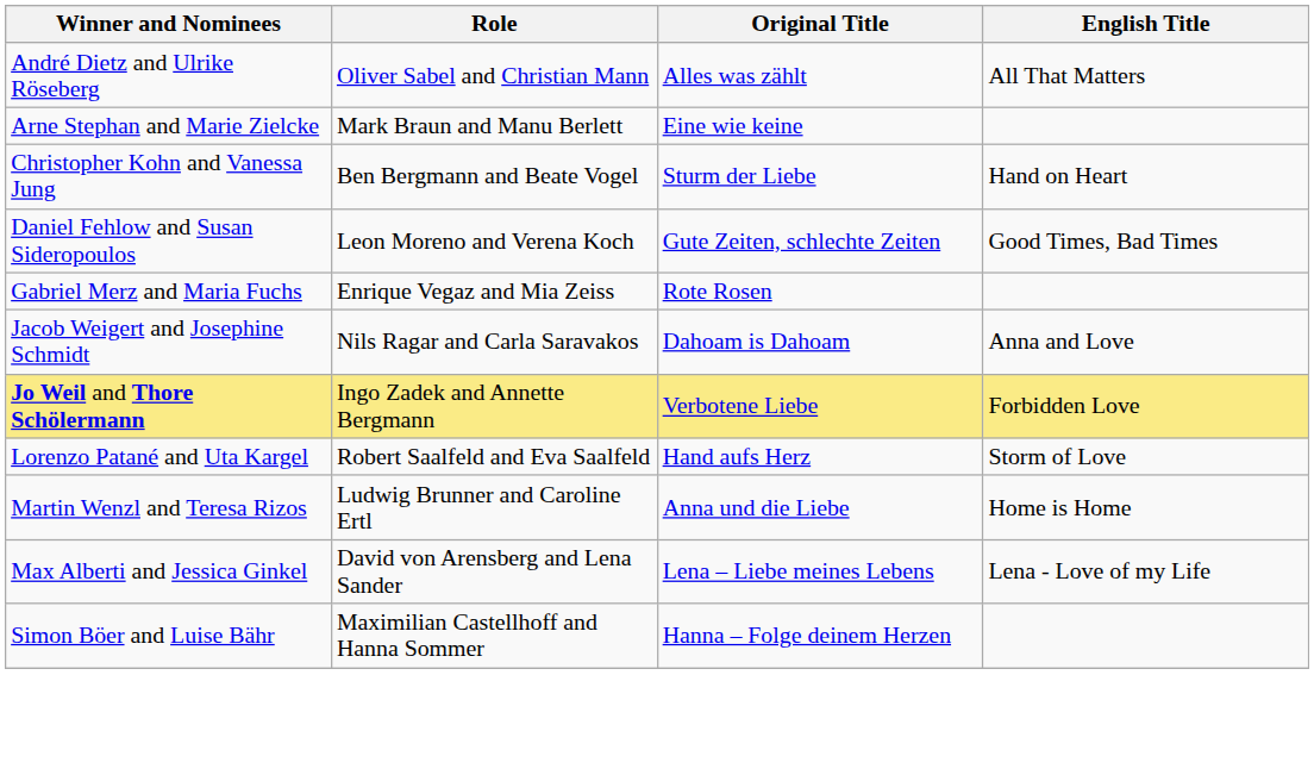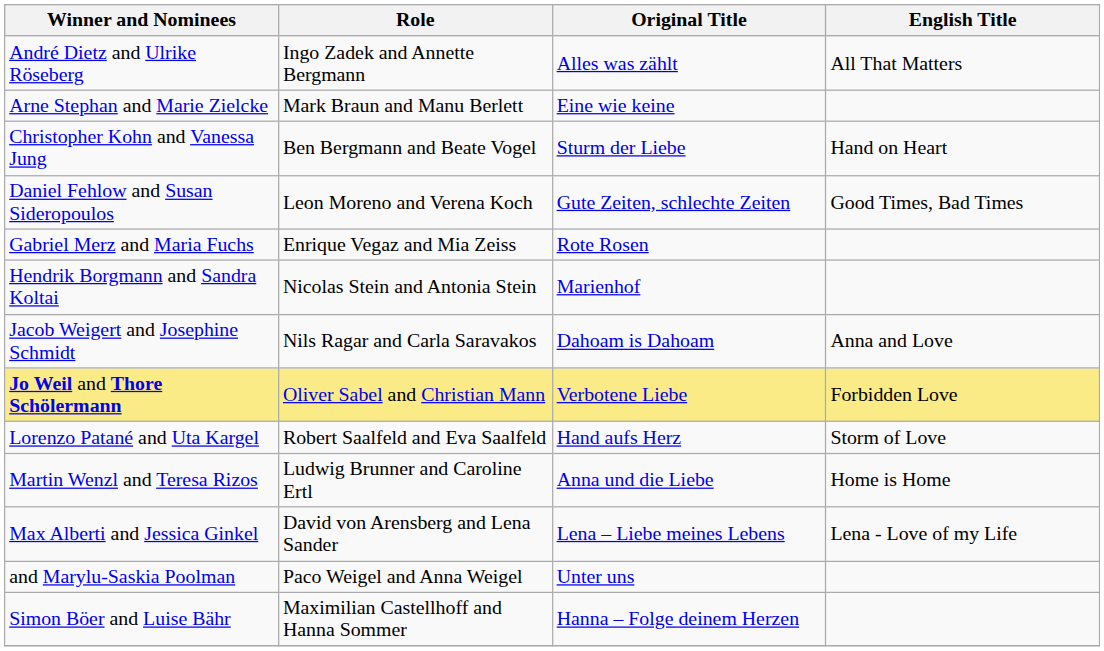 <table class="wikitable" width="100%">
 <tr bgcolor="#bebebe">
 <th width="25%">Winner and Nominees</th>
 <th width="25%">Role</th>
 <th width="25%">Original Title</th>
 <th width="25%">English Title</th>
 </tr>
 <tr>
 <td><a href='#'>André Dietz</a> and <a href='#'>Ulrike Röseberg</a></td>
-<td><a href='#'>Oliver Sabel</a> and <a href='#'>Christian Mann</a></td>
+<td>Ingo Zadek and Annette Bergmann</td>
 <td><a href='#'>Alles was zählt</a></td>
 <td>All That Matters</td>
 </tr>
 <tr>
 <td><a href='#'>Arne Stephan</a> and <a href='#'>Marie Zielcke</a></td>
 <td>Mark Braun and Manu Berlett</td>
 <td><a href='#'>Eine wie keine</a></td>
 <td></td>
 </tr>
 <tr>
 <td><a href='#'>Christopher Kohn</a> and <a href='#'>Vanessa Jung</a></td>
 <td>Ben Bergmann and Beate Vogel</td>
 <td><a href='#'>Sturm der Liebe</a></td>
 <td>Hand on Heart</td>
 </tr>
 <tr>
 <td><a href='#'>Daniel Fehlow</a> and <a href='#'>Susan Sideropoulos</a></td>
 <td>Leon Moreno and Verena Koch</td>
 <td><a href='#'>Gute Zeiten, schlechte Zeiten</a></td>
 <td>Good Times, Bad Times</td>
 </tr>
 <tr>
 <td><a href='#'>Gabriel Merz</a> and <a href='#'>Maria Fuchs</a></td>
 <td>Enrique Vegaz and Mia Zeiss</td>
 <td><a href='#'>Rote Rosen</a></td>
 <td></td>
 </tr>
 <tr>
+<td><a href='#'>Hendrik Borgmann</a> and <a href='#'>Sandra Koltai</a></td>
+<td>Nicolas Stein and Antonia Stein</td>
+<td><a href='#'>Marienhof</a></td>
+<td></td>
+</tr>
+<tr>
 <td><a href='#'>Jacob Weigert</a> and <a href='#'>Josephine Schmidt</a></td>
 <td>Nils Ragar and Carla Saravakos</td>
 <td><a href='#'>Dahoam is Dahoam</a></td>
 <td>Anna and Love</td>
 </tr>
 <tr style="background:#FAEB86">
 <td><strong><a href='#'>Jo Weil</a></strong> and <strong><a href='#'>Thore Schölermann</a></strong></td>
-<td>Ingo Zadek and Annette Bergmann</td>
+<td><a href='#'>Oliver Sabel</a> and <a href='#'>Christian Mann</a></td>
 <td><a href='#'>Verbotene Liebe</a></td>
 <td>Forbidden Love</td>
 </tr>
 <tr>
 <td><a href='#'>Lorenzo Patané</a> and <a href='#'>Uta Kargel</a></td>
 <td>Robert Saalfeld and Eva Saalfeld</td>
 <td><a href='#'>Hand aufs Herz</a></td>
 <td>Storm of Love</td>
 </tr>
 <tr>
 <td><a href='#'>Martin Wenzl</a> and <a href='#'>Teresa Rizos</a></td>
 <td>Ludwig Brunner and Caroline Ertl</td>
 <td><a href='#'>Anna und die Liebe</a></td>
 <td>Home is Home</td>
 </tr>
 <tr>
 <td><a href='#'>Max Alberti</a> and <a href='#'>Jessica Ginkel</a></td>
 <td>David von Arensberg and Lena Sander</td>
 <td><a href='#'>Lena – Liebe meines Lebens</a></td>
 <td>Lena - Love of my Life</td>
 </tr>
 <tr>
+<td> and <a href='#'>Marylu-Saskia Poolman</a></td>
+<td>Paco Weigel and Anna Weigel</td>
+<td><a href='#'>Unter uns</a></td>
+<td></td>
+</tr>
+<tr>
 <td><a href='#'>Simon Böer</a> and <a href='#'>Luise Bähr</a></td>
 <td>Maximilian Castellhoff and Hanna Sommer</td>
 <td><a href='#'>Hanna – Folge deinem Herzen</a></td>
 <td></td>
 </tr>
 <tr>
 </tr>
 </table>
